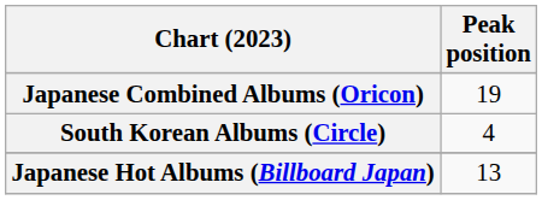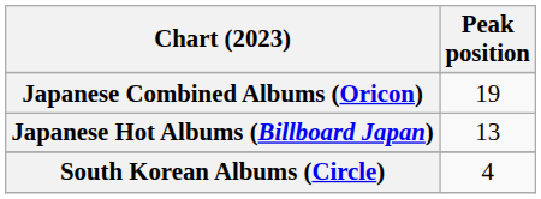 <table class="wikitable sortable plainrowheaders" style="text-align:center;">
 <tr>
 <th scope="col">Chart (2023)</th>
 <th scope="col">Peak<br>position</th>
 </tr>
 <tr>
 </tr>
 <tr>
 <th scope="row">Japanese Combined Albums (<a href='#'>Oricon</a>)</th>
 <td>19</td>
 </tr>
 <tr>
+<th scope="row">Japanese Hot Albums (<em><a href='#'>Billboard Japan</a></em>)</th>
+<td>13</td>
+</tr>
+<tr>
+</tr>
+<tr>
 <th scope="row">South Korean Albums (<a href='#'>Circle</a>)</th>
 <td>4</td>
 </tr>
 <tr>
 </tr>
-<tr>
-<th scope="row">Japanese Hot Albums (<em><a href='#'>Billboard Japan</a></em>)</th>
-<td>13</td>
-</tr>
-<tr>
-</tr>
 </table>
